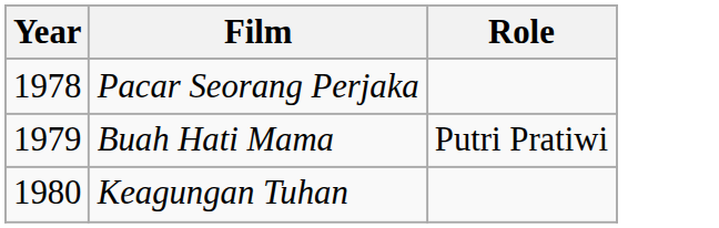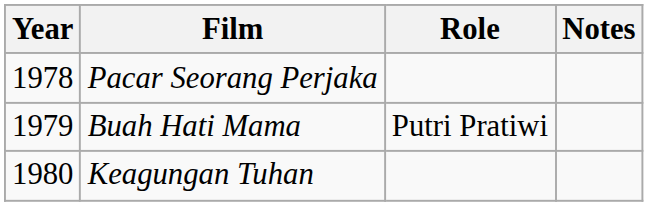 <table class="wikitable">
 <tr>
 <th>Year</th>
 <th>Film</th>
 <th>Role</th>
+<th>Notes</th>
 </tr>
 <tr>
 <td>1978</td>
 <td><em>Pacar Seorang Perjaka</em></td>
+<td></td>
 <td></td>
 </tr>
 <tr>
 <td>1979</td>
 <td><em>Buah Hati Mama</em></td>
 <td>Putri Pratiwi</td>
+<td></td>
 </tr>
 <tr>
 <td>1980</td>
 <td><em>Keagungan Tuhan</em></td>
 <td></td>
+<td></td>
 </tr>
 </table>
